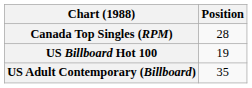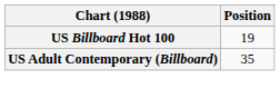 <table class="wikitable sortable plainrowheaders" style="text-align:center">
 <tr>
 <th scope="col">Chart (1988)</th>
 <th scope="col">Position</th>
-</tr>
-<tr>
-<th scope="row">Canada Top Singles (<em>RPM</em>)</th>
-<td>28</td>
 </tr>
 <tr>
 <th scope="row">US <em>Billboard</em> Hot 100</th>
 <td>19</td>
 </tr>
 <tr>
 <th scope="row">US Adult Contemporary (<em>Billboard</em>)</th>
 <td>35</td>
 </tr>
 </table>
